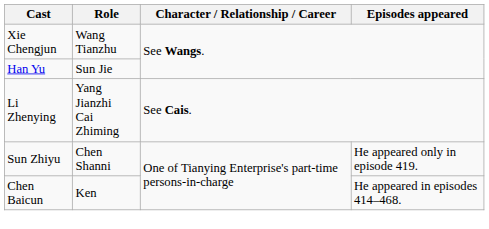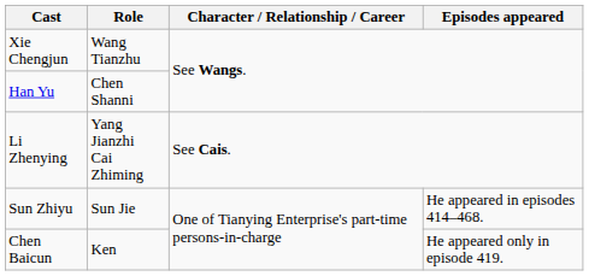 <table class="wikitable">
 <tr>
 <th>Cast</th>
 <th>Role</th>
 <th>Character / Relationship / Career</th>
 <th>Episodes appeared</th>
 </tr>
 <tr>
 <td>Xie Chengjun</td>
 <td>Wang Tianzhu</td>
 <td rowspan=2 colspan=2>See <strong>Wangs</strong>.</td>
 </tr>
 <tr>
 <td><a href='#'>Han Yu</a></td>
-<td>Sun Jie</td>
+<td>Chen Shanni</td>
 </tr>
 <tr>
 <td>Li Zhenying</td>
 <td>Yang Jianzhi <br> Cai Zhiming</td>
 <td colspan=2>See <strong>Cais</strong>.</td>
 </tr>
 <tr>
 <td>Sun Zhiyu</td>
-<td>Chen Shanni</td>
+<td>Sun Jie</td>
 <td rowspan=2>One of Tianying Enterprise's part-time persons-in-charge</td>
-<td>He appeared only in episode 419.</td>
+<td>He appeared in episodes 414–468.</td>
 </tr>
 <tr>
 <td>Chen Baicun</td>
 <td>Ken</td>
-<td>He appeared in episodes 414–468.</td>
+<td>He appeared only in episode 419.</td>
 </tr>
 </table>
